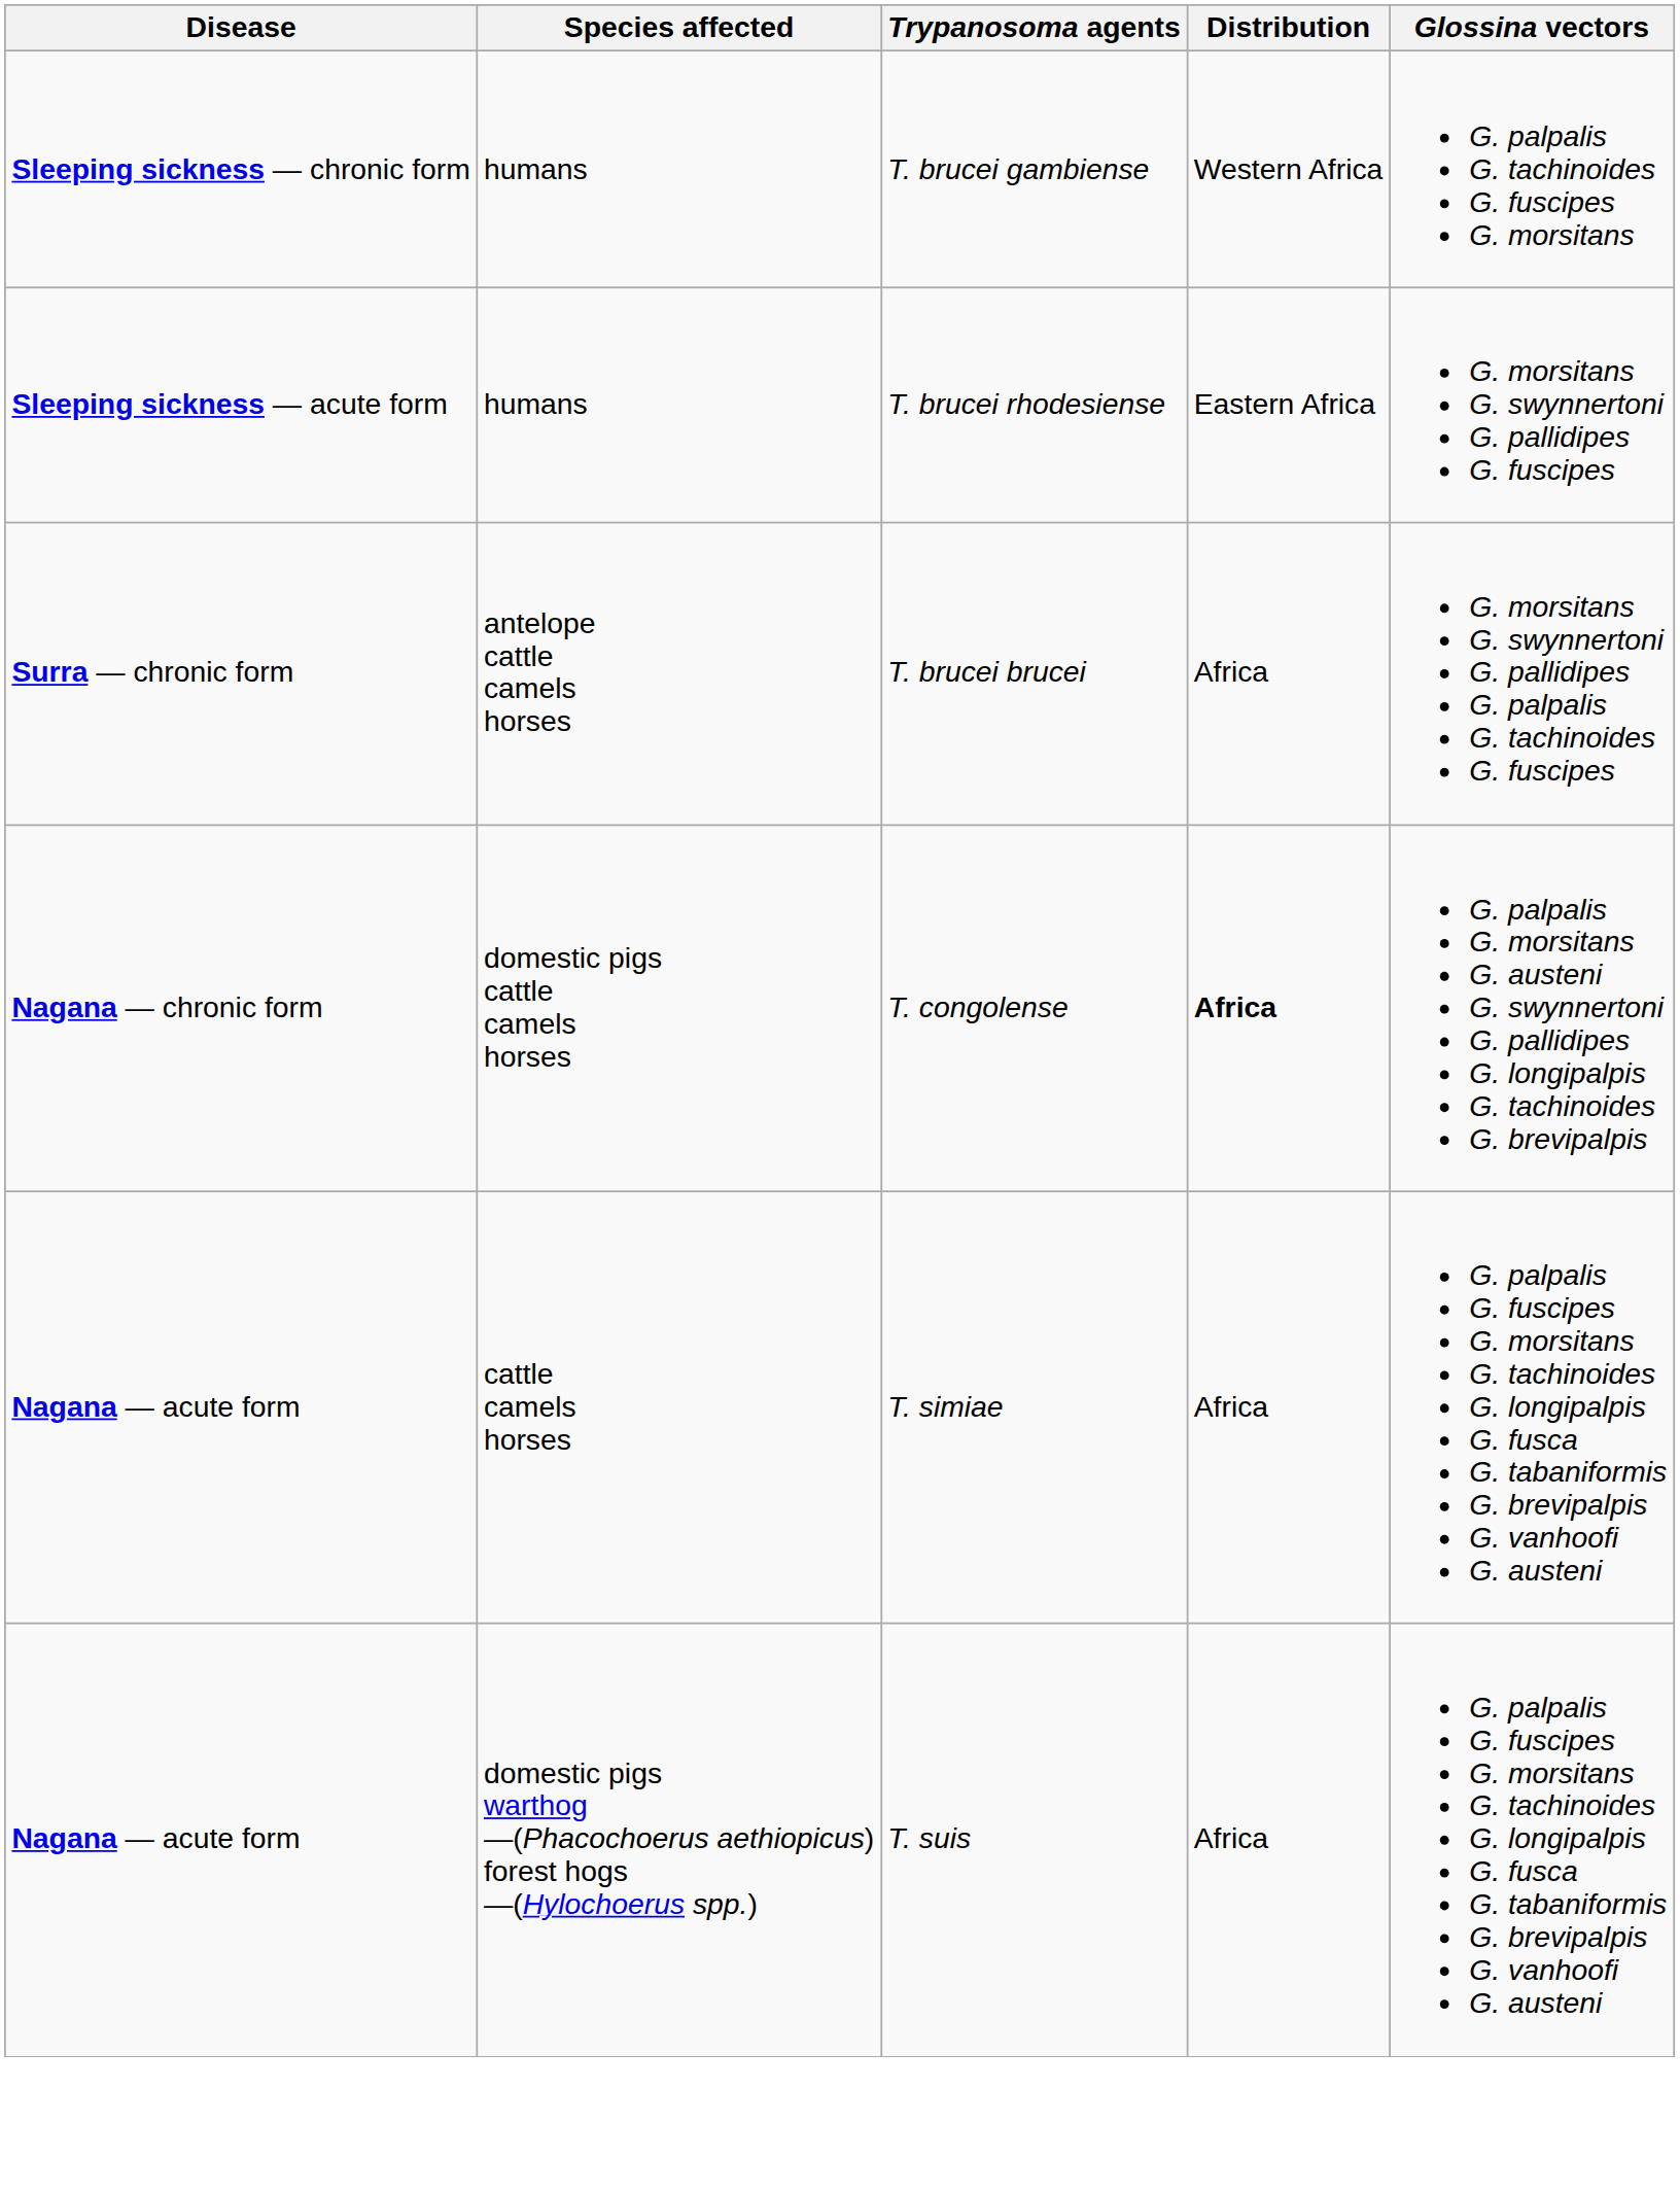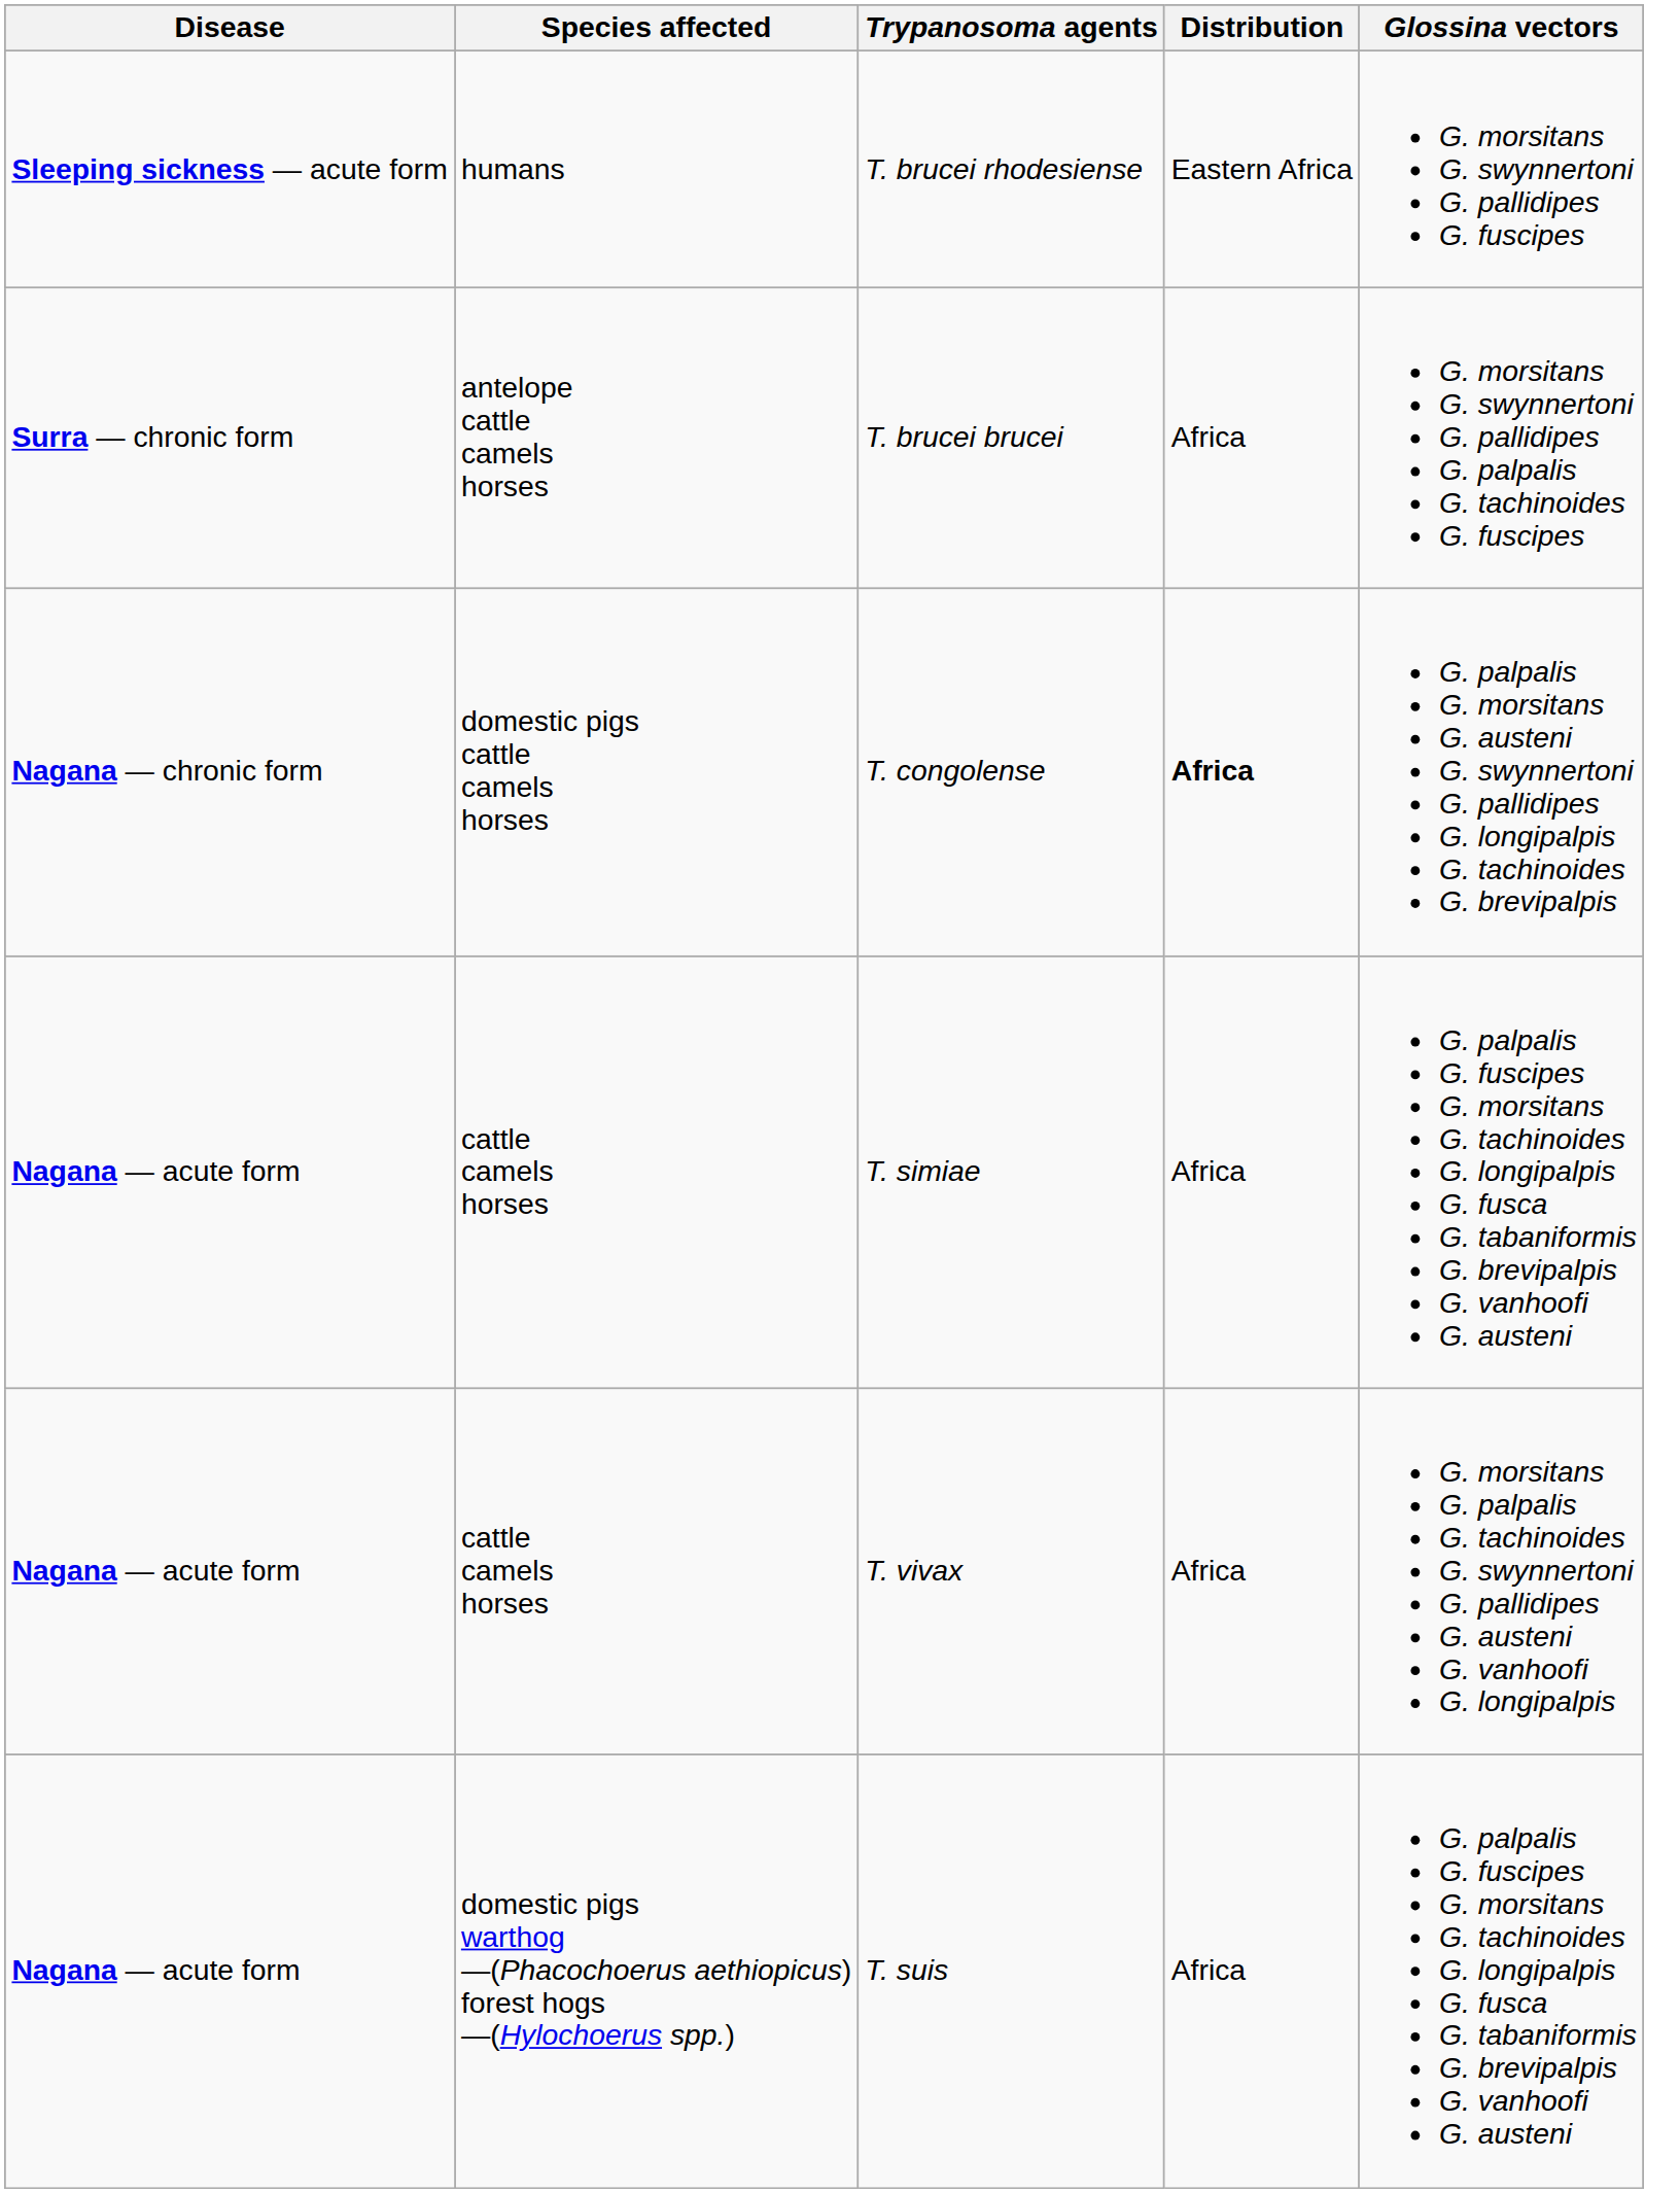 <table class="wikitable">
 <tr>
 <th>Disease</th>
 <th>Species affected</th>
 <th><em>Trypanosoma</em> agents</th>
 <th>Distribution</th>
 <th><em>Glossina</em> vectors</th>
-</tr>
-<tr>
-<td><strong><a href='#'>Sleeping sickness</a></strong> — chronic form</td>
-<td>humans</td>
-<td><em>T. brucei gambiense</em></td>
-<td>Western Africa</td>
-<td><br><ul><li><em>G. palpalis</em></li><li><em>G. tachinoides</em></li><li><em>G. fuscipes</em></li><li><em>G. morsitans</em></li></ul></td>
 </tr>
 <tr>
 <td><strong><a href='#'>Sleeping sickness</a></strong> — acute form</td>
 <td>humans</td>
 <td><em>T. brucei rhodesiense</em></td>
 <td>Eastern Africa</td>
 <td><br><ul><li><em>G. morsitans</em></li><li><em>G. swynnertoni</em></li><li><em>G. pallidipes</em></li><li><em>G. fuscipes</em></li></ul></td>
 </tr>
 <tr>
 <td><strong><a href='#'>Surra</a></strong> — chronic form</td>
 <td>antelope<br>cattle<br>camels<br>horses</td>
 <td><em>T. brucei brucei</em></td>
 <td>Africa</td>
 <td><br><ul><li><em>G. morsitans</em></li><li><em>G. swynnertoni</em></li><li><em>G. pallidipes</em></li><li><em>G. palpalis</em></li><li><em>G. tachinoides</em></li><li><em>G. fuscipes</em></li></ul></td>
 </tr>
 <tr>
 <td><strong><a href='#'>Nagana</a></strong> — chronic form</td>
 <td>domestic pigs<br>cattle<br>camels<br>horses</td>
 <td><em>T. congolense</em></td>
 <td><strong>Africa</strong></td>
 <td><br><ul><li><em>G. palpalis</em></li><li><em>G. morsitans</em></li><li><em>G. austeni</em></li><li><em>G. swynnertoni</em></li><li><em>G. pallidipes</em></li><li><em>G. longipalpis</em></li><li><em>G. tachinoides</em></li><li><em>G. brevipalpis</em></li></ul></td>
 </tr>
 <tr>
 <td><strong><a href='#'>Nagana</a></strong> — acute form</td>
 <td>cattle<br>camels<br>horses</td>
 <td><em>T. simiae</em></td>
 <td>Africa</td>
 <td><br><ul><li><em>G. palpalis</em></li><li><em>G. fuscipes</em></li><li><em>G. morsitans</em></li><li><em>G. tachinoides</em></li><li><em>G. longipalpis</em></li><li><em>G. fusca</em></li><li><em>G. tabaniformis</em></li><li><em>G. brevipalpis</em></li><li><em>G. vanhoofi</em></li><li><em>G. austeni</em></li></ul></td>
 </tr>
 <tr>
 <td><strong><a href='#'>Nagana</a></strong> — acute form</td>
+<td>cattle<br>camels<br>horses</td>
+<td><em>T. vivax</em></td>
+<td>Africa</td>
+<td><br><ul><li><em>G. morsitans</em></li><li><em>G. palpalis</em></li><li><em>G. tachinoides</em></li><li><em>G. swynnertoni</em></li><li><em>G. pallidipes</em></li><li><em>G. austeni</em></li><li><em>G. vanhoofi</em></li><li><em>G. longipalpis</em></li></ul></td>
+</tr>
+<tr>
+<td><strong><a href='#'>Nagana</a></strong> — acute form</td>
 <td>domestic pigs<br><a href='#'>warthog</a><br>—(<em>Phacochoerus aethiopicus</em>)<br>forest hogs<br>—(<em><a href='#'>Hylochoerus</a> spp.</em>)</td>
 <td><em>T. suis</em></td>
 <td>Africa</td>
 <td><br><ul><li><em>G. palpalis</em></li><li><em>G. fuscipes</em></li><li><em>G. morsitans</em></li><li><em>G. tachinoides</em></li><li><em>G. longipalpis</em></li><li><em>G. fusca</em></li><li><em>G. tabaniformis</em></li><li><em>G. brevipalpis</em></li><li><em>G. vanhoofi</em></li><li><em>G. austeni</em></li></ul></td>
 </tr>
 </table>
